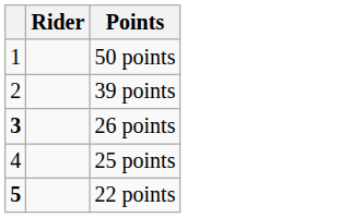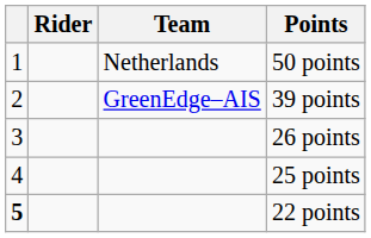 <table class="wikitable">
 <tr>
 <th></th>
 <th>Rider</th>
+<th>Team</th>
 <th>Points</th>
 </tr>
 <tr>
 <td>1</td>
 <td></td>
+<td>Netherlands</td>
 <td align="right">50 points</td>
 </tr>
 <tr>
 <td>2</td>
 <td></td>
+<td><a href='#'>GreenEdge–AIS</a></td>
 <td align="right">39 points</td>
 </tr>
 <tr>
-<td><strong>3</strong></td>
+<td>3</td>
+<td></td>
 <td></td>
 <td align="right">26 points</td>
 </tr>
 <tr>
 <td>4</td>
 <td></td>
+<td></td>
 <td align="right">25 points</td>
 </tr>
 <tr>
 <td><strong>5</strong></td>
 <td></td>
+<td></td>
 <td align="right">22 points</td>
 </tr>
 </table>
